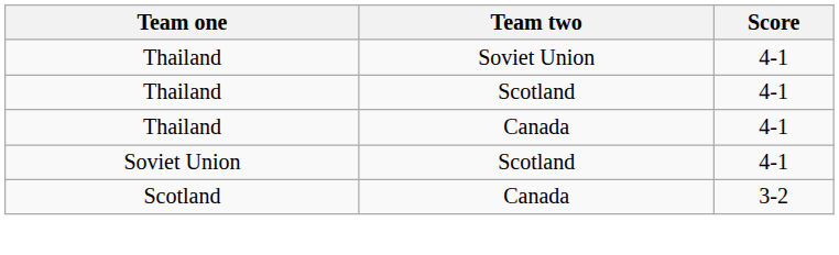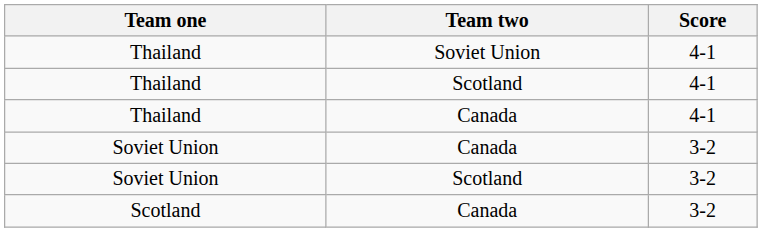 <table class="wikitable" style="text-align: center">
 <tr>
 <th width=250>Team one</th>
 <th width=250>Team two</th>
 <th width=80>Score</th>
 </tr>
 <tr>
 <td> Thailand</td>
 <td> Soviet Union</td>
 <td>4-1</td>
 </tr>
 <tr>
 <td> Thailand</td>
 <td> Scotland</td>
 <td>4-1</td>
 </tr>
 <tr>
 <td> Thailand</td>
 <td> Canada</td>
 <td>4-1</td>
 </tr>
 <tr>
 <td> Soviet Union</td>
+<td> Canada</td>
+<td>3-2</td>
+</tr>
+<tr>
+<td> Soviet Union</td>
 <td> Scotland</td>
-<td>4-1</td>
+<td>3-2</td>
 </tr>
 <tr>
 <td> Scotland</td>
 <td> Canada</td>
 <td>3-2</td>
 </tr>
 </table>
